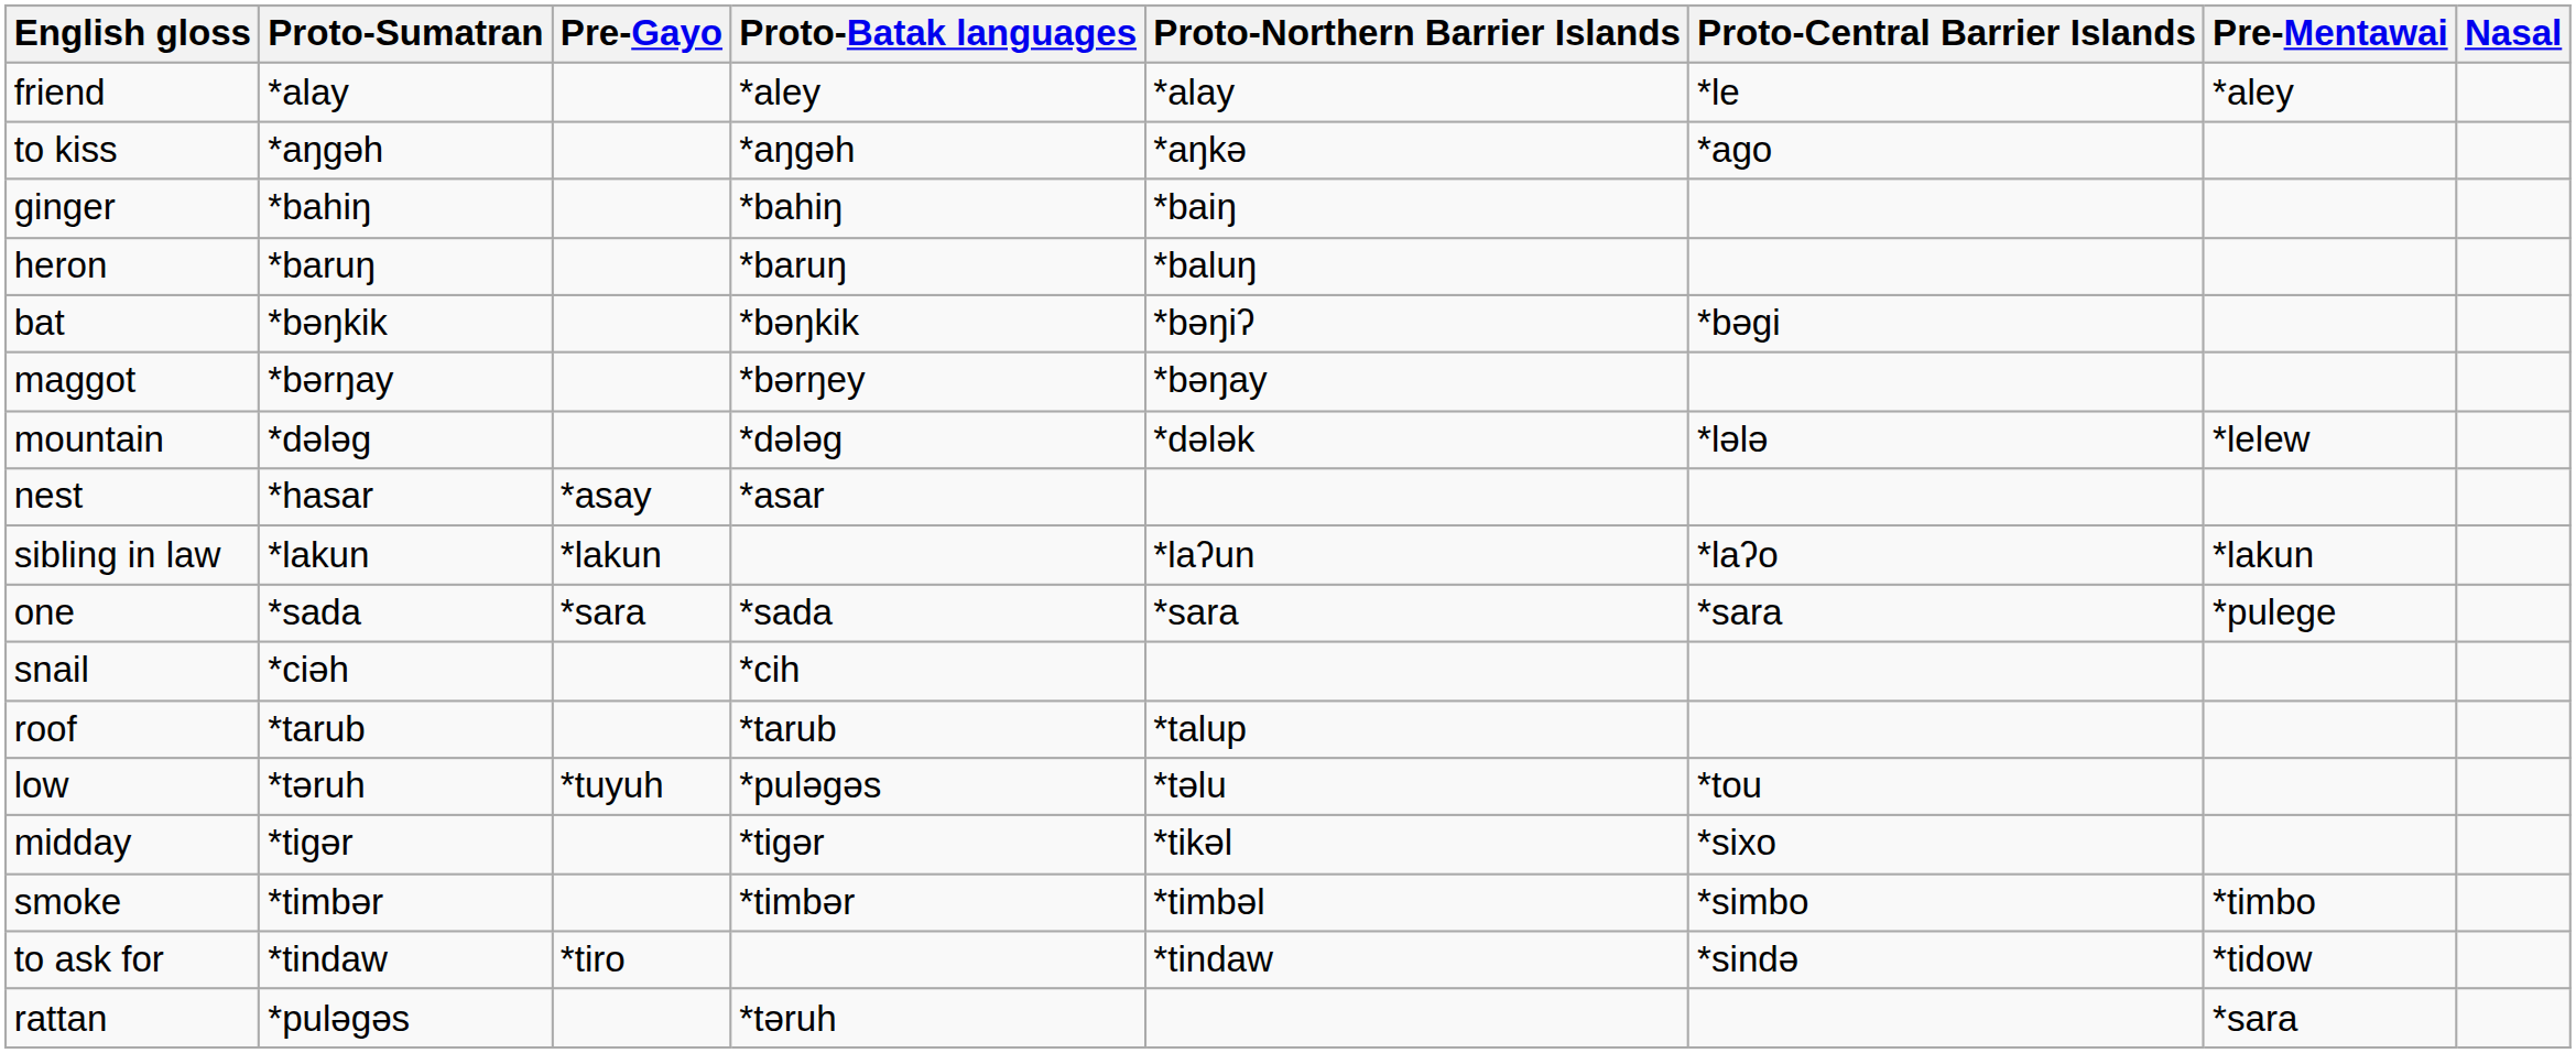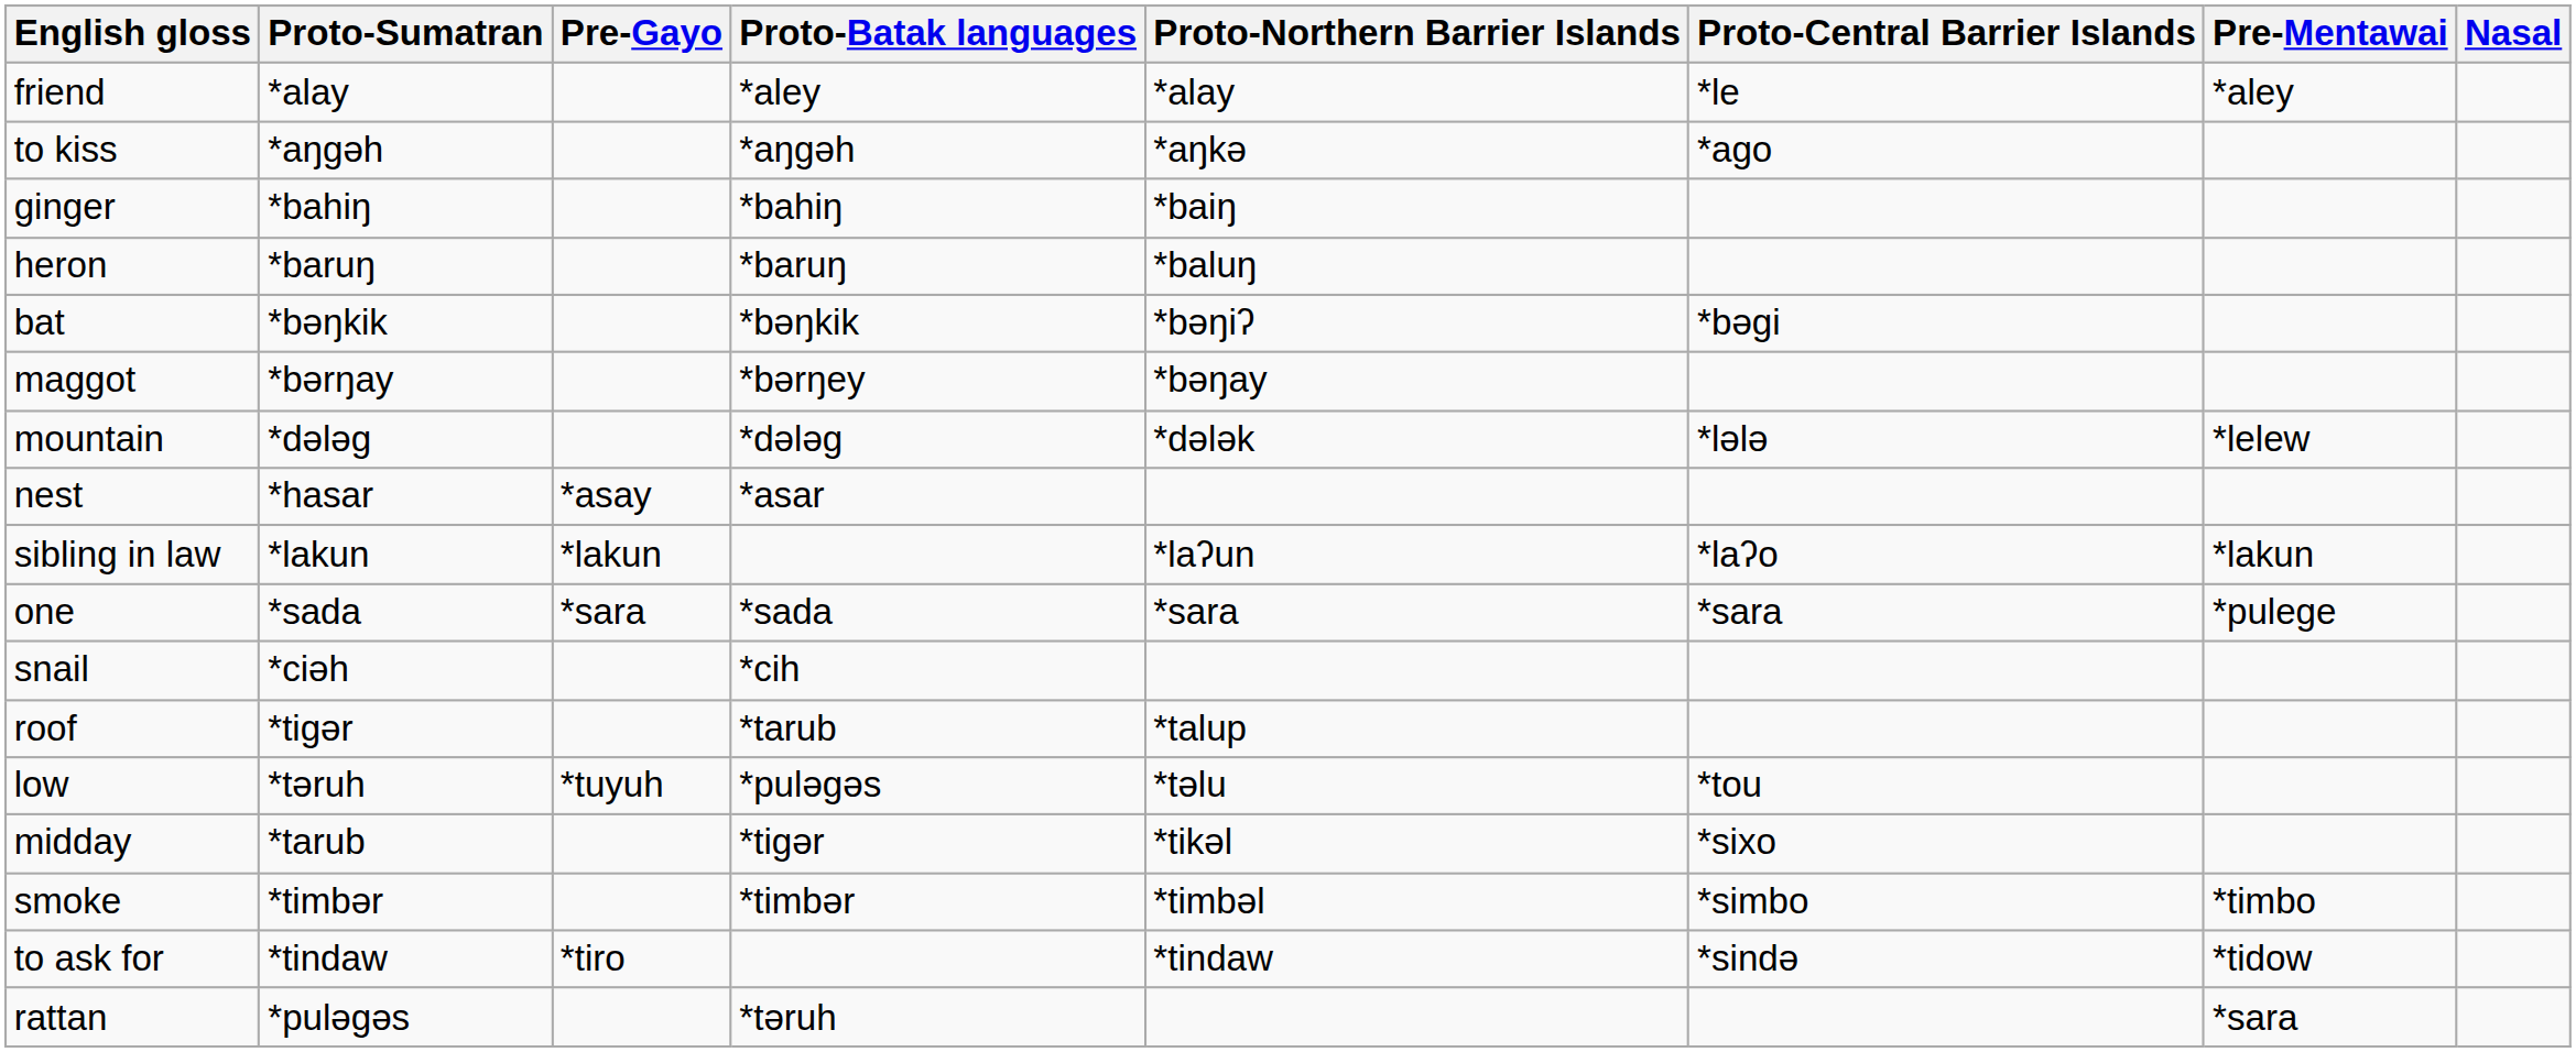 <table class="wikitable sortable">
 <tr>
 <th>English gloss</th>
 <th>Proto-Sumatran</th>
 <th>Pre-<a href='#'>Gayo</a></th>
 <th>Proto-<a href='#'>Batak languages</a></th>
 <th>Proto-Northern Barrier Islands</th>
 <th>Proto-Central Barrier Islands</th>
 <th>Pre-<a href='#'>Mentawai</a></th>
 <th><a href='#'>Nasal</a></th>
 </tr>
 <tr>
 <td>friend</td>
 <td>*alay</td>
 <td></td>
 <td>*aley</td>
 <td>*alay</td>
 <td>*le</td>
 <td>*aley</td>
 <td></td>
 </tr>
 <tr>
 <td>to kiss</td>
 <td>*aŋgəh</td>
 <td></td>
 <td>*aŋgəh</td>
 <td>*aŋkə</td>
 <td>*ago</td>
 <td></td>
 <td></td>
 </tr>
 <tr>
 <td>ginger</td>
 <td>*bahiŋ</td>
 <td></td>
 <td>*bahiŋ</td>
 <td>*baiŋ</td>
 <td></td>
 <td></td>
 <td></td>
 </tr>
 <tr>
 <td>heron</td>
 <td>*baruŋ</td>
 <td></td>
 <td>*baruŋ</td>
 <td>*baluŋ</td>
 <td></td>
 <td></td>
 <td></td>
 </tr>
 <tr>
 <td>bat</td>
 <td>*bəŋkik</td>
 <td></td>
 <td>*bəŋkik</td>
 <td>*bəŋiʔ</td>
 <td>*bəgi</td>
 <td></td>
 <td></td>
 </tr>
 <tr>
 <td>maggot</td>
 <td>*bərŋay</td>
 <td></td>
 <td>*bərŋey</td>
 <td>*bəŋay</td>
 <td></td>
 <td></td>
 <td></td>
 </tr>
 <tr>
 <td>mountain</td>
 <td>*dələg</td>
 <td></td>
 <td>*dələg</td>
 <td>*dələk</td>
 <td>*lələ</td>
 <td>*lelew</td>
 <td></td>
 </tr>
 <tr>
 <td>nest</td>
 <td>*hasar</td>
 <td>*asay</td>
 <td>*asar</td>
 <td></td>
 <td></td>
 <td></td>
 <td></td>
 </tr>
 <tr>
 <td>sibling in law</td>
 <td>*lakun</td>
 <td>*lakun</td>
 <td></td>
 <td>*laʔun</td>
 <td>*laʔo</td>
 <td>*lakun</td>
 <td></td>
 </tr>
 <tr>
 <td>one</td>
 <td>*sada</td>
 <td>*sara</td>
 <td>*sada</td>
 <td>*sara</td>
 <td>*sara</td>
 <td>*pulege</td>
 <td></td>
 </tr>
 <tr>
 <td>snail</td>
 <td>*ciəh</td>
 <td></td>
 <td>*cih</td>
 <td></td>
 <td></td>
 <td></td>
 <td></td>
 </tr>
 <tr>
 <td>roof</td>
-<td>*tarub</td>
+<td>*tigər</td>
 <td></td>
 <td>*tarub</td>
 <td>*talup</td>
 <td></td>
 <td></td>
 <td></td>
 </tr>
 <tr>
 <td>low</td>
 <td>*təruh</td>
 <td>*tuyuh</td>
 <td>*puləgəs</td>
 <td>*təlu</td>
 <td>*tou</td>
 <td></td>
 <td></td>
 </tr>
 <tr>
 <td>midday</td>
-<td>*tigər</td>
+<td>*tarub</td>
 <td></td>
 <td>*tigər</td>
 <td>*tikəl</td>
 <td>*sixo</td>
 <td></td>
 <td></td>
 </tr>
 <tr>
 <td>smoke</td>
 <td>*timbər</td>
 <td></td>
 <td>*timbər</td>
 <td>*timbəl</td>
 <td>*simbo</td>
 <td>*timbo</td>
 <td></td>
 </tr>
 <tr>
 <td>to ask for</td>
 <td>*tindaw</td>
 <td>*tiro</td>
 <td></td>
 <td>*tindaw</td>
 <td>*sində</td>
 <td>*tidow</td>
 <td></td>
 </tr>
 <tr>
 <td>rattan</td>
 <td>*puləgəs</td>
 <td></td>
 <td>*təruh</td>
 <td></td>
 <td></td>
 <td>*sara</td>
 <td></td>
 </tr>
 </table>
